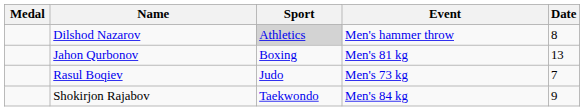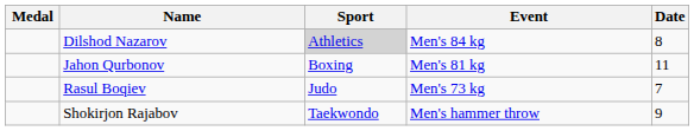 <table class="wikitable sortable" style="font-size:100%">
 <tr>
 <th width="50">Medal</th>
 <th width="250">Name</th>
 <th width="100">Sport</th>
 <th width="250">Event</th>
 <th>Date</th>
 </tr>
 <tr>
 <td></td>
 <td><a href='#'>Dilshod Nazarov</a></td>
 <td style="background: lightgrey;"><a href='#'>Athletics</a></td>
-<td><a href='#'>Men's hammer throw</a></td>
+<td><a href='#'>Men's 84 kg</a></td>
 <td>8</td>
 </tr>
 <tr>
 <td></td>
 <td><a href='#'>Jahon Qurbonov</a></td>
 <td><a href='#'>Boxing</a></td>
 <td><a href='#'>Men's 81 kg</a></td>
-<td>13</td>
+<td>11</td>
 </tr>
 <tr>
 <td></td>
 <td><a href='#'>Rasul Boqiev</a></td>
 <td><a href='#'>Judo</a></td>
 <td><a href='#'>Men's 73 kg</a></td>
 <td>7</td>
 </tr>
 <tr>
 <td></td>
 <td>Shokirjon Rajabov</td>
 <td><a href='#'>Taekwondo</a></td>
-<td><a href='#'>Men's 84 kg</a></td>
+<td><a href='#'>Men's hammer throw</a></td>
 <td>9</td>
 </tr>
 </table>
